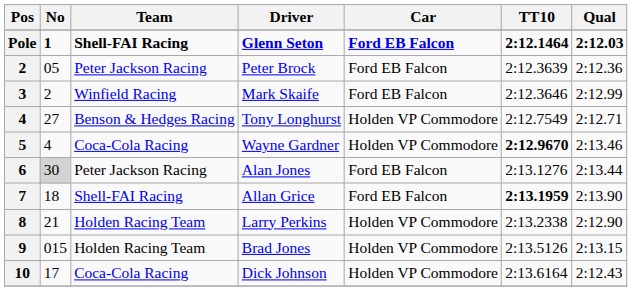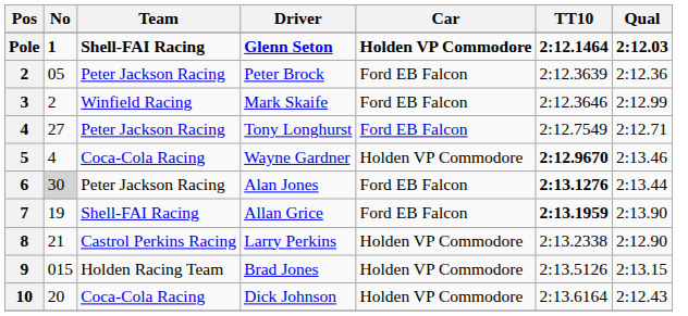 <table class="wikitable sortable" style="font-size: 95%;">
 <tr>
 <th>Pos</th>
 <th>No</th>
 <th>Team</th>
 <th>Driver</th>
 <th>Car</th>
 <th>TT10</th>
 <th>Qual</th>
 </tr>
 <tr>
 </tr>
 <tr style="font-weight:bold">
 <th>Pole</th>
 <td>1</td>
 <td>Shell-FAI Racing</td>
 <td> <a href='#'>Glenn Seton</a></td>
-<td><a href='#'>Ford EB Falcon</a></td>
+<td>Holden VP Commodore</td>
 <td>2:12.1464</td>
 <td>2:12.03</td>
 </tr>
 <tr>
 <th>2</th>
 <td>05</td>
 <td><a href='#'>Peter Jackson Racing</a></td>
 <td> <a href='#'>Peter Brock</a></td>
 <td>Ford EB Falcon</td>
 <td>2:12.3639</td>
 <td>2:12.36</td>
 </tr>
 <tr>
 <th>3</th>
 <td>2</td>
 <td><a href='#'>Winfield Racing</a></td>
 <td> <a href='#'>Mark Skaife</a></td>
 <td>Ford EB Falcon</td>
 <td>2:12.3646</td>
 <td>2:12.99</td>
 </tr>
 <tr>
 <th>4</th>
 <td>27</td>
-<td><a href='#'>Benson & Hedges Racing</a></td>
+<td><a href='#'>Peter Jackson Racing</a></td>
 <td> <a href='#'>Tony Longhurst</a></td>
-<td>Holden VP Commodore</td>
+<td><a href='#'>Ford EB Falcon</a></td>
 <td>2:12.7549</td>
 <td>2:12.71</td>
 </tr>
 <tr>
 <th>5</th>
 <td>4</td>
 <td><a href='#'>Coca-Cola Racing</a></td>
 <td> <a href='#'>Wayne Gardner</a></td>
 <td>Holden VP Commodore</td>
 <td><strong>2:12.9670</strong></td>
 <td>2:13.46</td>
 </tr>
 <tr>
 <th>6</th>
 <td style="background: lightgrey;">30</td>
 <td>Peter Jackson Racing</td>
 <td> <a href='#'>Alan Jones</a></td>
 <td>Ford EB Falcon</td>
-<td>2:13.1276</td>
+<td><strong>2:13.1276</strong></td>
 <td>2:13.44</td>
 </tr>
 <tr>
 <th>7</th>
-<td>18</td>
+<td>19</td>
 <td><a href='#'>Shell-FAI Racing</a></td>
 <td> <a href='#'>Allan Grice</a></td>
 <td>Ford EB Falcon</td>
 <td><strong>2:13.1959</strong></td>
 <td>2:13.90</td>
 </tr>
 <tr>
 <th>8</th>
 <td>21</td>
-<td><a href='#'>Holden Racing Team</a></td>
+<td><a href='#'>Castrol Perkins Racing</a></td>
 <td> <a href='#'>Larry Perkins</a></td>
 <td>Holden VP Commodore</td>
 <td>2:13.2338</td>
 <td>2:12.90</td>
 </tr>
 <tr>
 <th>9</th>
 <td>015</td>
 <td>Holden Racing Team</td>
 <td> <a href='#'>Brad Jones</a></td>
 <td>Holden VP Commodore</td>
 <td>2:13.5126</td>
 <td>2:13.15</td>
 </tr>
 <tr>
 <th>10</th>
-<td>17</td>
+<td>20</td>
 <td><a href='#'>Coca-Cola Racing</a></td>
 <td> <a href='#'>Dick Johnson</a></td>
 <td>Holden VP Commodore</td>
 <td>2:13.6164</td>
 <td>2:12.43</td>
 </tr>
 <tr>
 </tr>
 </table>
